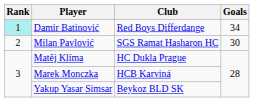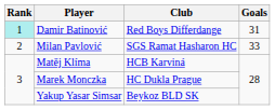 <table class="wikitable sortable" style="text-align:center">
 <tr>
 <th>Rank</th>
 <th>Player</th>
 <th>Club</th>
 <th>Goals</th>
 </tr>
 <tr>
 <td style="background: paleturquoise;">1</td>
 <td align="left"> <a href='#'>Damir Batinović</a></td>
 <td align="left"> <a href='#'>Red Boys Differdange</a></td>
-<td>34</td>
+<td>31</td>
 </tr>
 <tr>
 <td>2</td>
 <td align="left"> <a href='#'>Milan Pavlović</a></td>
 <td align="left"> <a href='#'>SGS Ramat Hasharon HC</a></td>
-<td>30</td>
+<td>33</td>
 </tr>
 <tr>
 <td rowspan=3>3</td>
 <td align="left"> <a href='#'>Matěj Klíma</a></td>
-<td align="left"> <a href='#'>HC Dukla Prague</a></td>
+<td align="left"> <a href='#'>HCB Karviná</a></td>
 <td rowspan=3>28</td>
 </tr>
 <tr>
 <td align="left"> <a href='#'>Marek Monczka</a></td>
-<td align="left"> <a href='#'>HCB Karviná</a></td>
+<td align="left"> <a href='#'>HC Dukla Prague</a></td>
 </tr>
 <tr>
 <td align="left"> <a href='#'>Yakup Yasar Simsar</a></td>
 <td align="left"> <a href='#'>Beykoz BLD SK</a></td>
 </tr>
 </table>
